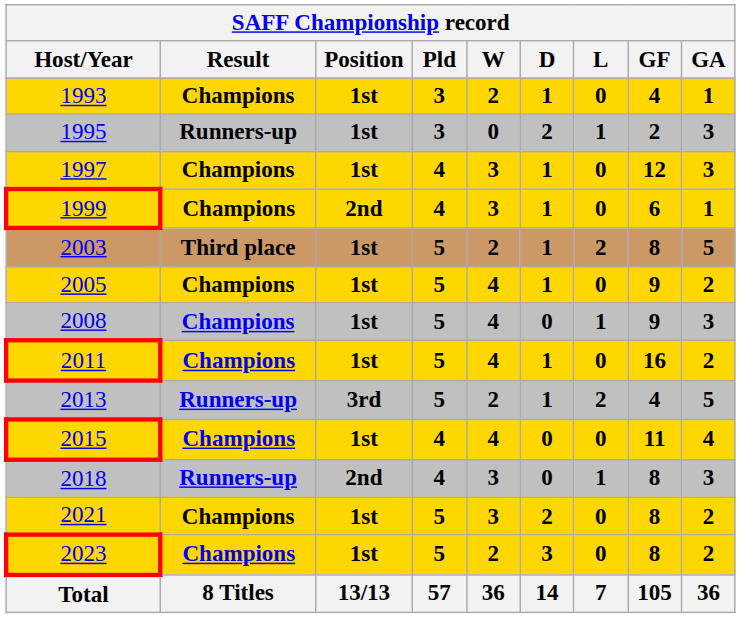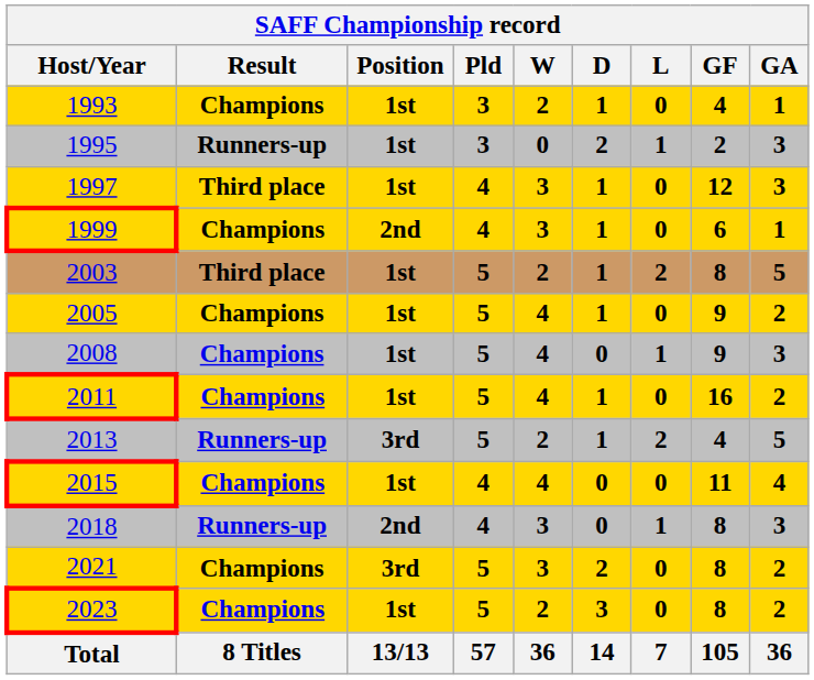 <table class="wikitable" style="text-align:center">
 <tr>
 <th colspan="9"><a href='#'>SAFF Championship</a> record</th>
 </tr>
 <tr>
 <th width=100px>Host/Year</th>
 <th width=100px>Result</th>
 <th width=60px>Position</th>
 <th width=30px>Pld</th>
 <th width=30px>W</th>
 <th width=30px>D</th>
 <th width=30px>L</th>
 <th width=30px>GF</th>
 <th width=30px>GA</th>
 </tr>
 <tr style="background:gold;">
 <td> <a href='#'>1993</a></td>
 <td><strong>Champions</strong></td>
 <td><strong>1st</strong></td>
 <td><strong>3</strong></td>
 <td><strong>2</strong></td>
 <td><strong>1</strong></td>
 <td><strong>0</strong></td>
 <td><strong>4</strong></td>
 <td><strong>1</strong></td>
 </tr>
 <tr style="background:silver;">
 <td> <a href='#'>1995</a></td>
 <td><strong>Runners-up</strong></td>
 <td><strong>1st</strong></td>
 <td><strong>3</strong></td>
 <td><strong>0</strong></td>
 <td><strong>2</strong></td>
 <td><strong>1</strong></td>
 <td><strong>2</strong></td>
 <td><strong>3</strong></td>
 </tr>
 <tr style="background:gold;">
 <td> <a href='#'>1997</a></td>
-<td><strong>Champions</strong></td>
+<td><strong>Third place</strong></td>
 <td><strong>1st</strong></td>
 <td><strong>4</strong></td>
 <td><strong>3</strong></td>
 <td><strong>1</strong></td>
 <td><strong>0</strong></td>
 <td><strong>12</strong></td>
 <td><strong>3</strong></td>
 </tr>
 <tr style="background:gold;">
 <td style="border: 3px solid red"> <a href='#'>1999</a></td>
 <td><strong>Champions</strong></td>
 <td><strong>2nd</strong></td>
 <td><strong>4</strong></td>
 <td><strong>3</strong></td>
 <td><strong>1</strong></td>
 <td><strong>0</strong></td>
 <td><strong>6</strong></td>
 <td><strong>1</strong></td>
 </tr>
 <tr style="background:#c96;">
 <td> <a href='#'>2003</a></td>
 <td><strong>Third place</strong></td>
 <td><strong>1st</strong></td>
 <td><strong>5</strong></td>
 <td><strong>2</strong></td>
 <td><strong>1</strong></td>
 <td><strong>2</strong></td>
 <td><strong>8</strong></td>
 <td><strong>5</strong></td>
 </tr>
 <tr style="background:gold;">
 <td> <a href='#'>2005</a></td>
 <td><strong>Champions</strong></td>
 <td><strong>1st</strong></td>
 <td><strong>5</strong></td>
 <td><strong>4</strong></td>
 <td><strong>1</strong></td>
 <td><strong>0</strong></td>
 <td><strong>9</strong></td>
 <td><strong>2</strong></td>
 </tr>
 <tr style="background:silver;">
 <td>  <a href='#'>2008</a></td>
 <td><strong><a href='#'>Champions</a></strong></td>
 <td><strong>1st</strong></td>
 <td><strong>5</strong></td>
 <td><strong>4</strong></td>
 <td><strong>0</strong></td>
 <td><strong>1</strong></td>
 <td><strong>9</strong></td>
 <td><strong>3</strong></td>
 </tr>
 <tr style="background:gold;">
 <td style="border: 3px solid red"> <a href='#'>2011</a></td>
 <td><strong><a href='#'>Champions</a></strong></td>
 <td><strong>1st</strong></td>
 <td><strong>5</strong></td>
 <td><strong>4</strong></td>
 <td><strong>1</strong></td>
 <td><strong>0</strong></td>
 <td><strong>16</strong></td>
 <td><strong>2</strong></td>
 </tr>
 <tr style="background:silver;">
 <td> <a href='#'>2013</a></td>
 <td><strong><a href='#'>Runners-up</a></strong></td>
 <td><strong>3rd</strong></td>
 <td><strong>5</strong></td>
 <td><strong>2</strong></td>
 <td><strong>1</strong></td>
 <td><strong>2</strong></td>
 <td><strong>4</strong></td>
 <td><strong>5</strong></td>
 </tr>
 <tr style="background:gold;">
 <td style="border: 3px solid red"> <a href='#'>2015</a></td>
 <td><strong><a href='#'>Champions</a></strong></td>
 <td><strong>1st</strong></td>
 <td><strong>4</strong></td>
 <td><strong>4</strong></td>
 <td><strong>0</strong></td>
 <td><strong>0</strong></td>
 <td><strong>11</strong></td>
 <td><strong>4</strong></td>
 </tr>
 <tr style="background:silver;">
 <td> <a href='#'>2018</a></td>
 <td><strong><a href='#'>Runners-up</a></strong></td>
 <td><strong>2nd</strong></td>
 <td><strong>4</strong></td>
 <td><strong>3</strong></td>
 <td><strong>0</strong></td>
 <td><strong>1</strong></td>
 <td><strong>8</strong></td>
 <td><strong>3</strong></td>
 </tr>
 <tr style="background:gold;">
 <td> <a href='#'>2021</a></td>
 <td><strong>Champions</strong></td>
-<td><strong>1st</strong></td>
+<td><strong>3rd</strong></td>
 <td><strong>5</strong></td>
 <td><strong>3</strong></td>
 <td><strong>2</strong></td>
 <td><strong>0</strong></td>
 <td><strong>8</strong></td>
 <td><strong>2</strong></td>
 </tr>
 <tr style="background:gold;">
 <td style="border: 3px solid red"> <a href='#'>2023</a></td>
 <td><strong><a href='#'>Champions</a></strong></td>
 <td><strong>1st</strong></td>
 <td><strong>5</strong></td>
 <td><strong>2</strong></td>
 <td><strong>3</strong></td>
 <td><strong>0</strong></td>
 <td><strong>8</strong></td>
 <td><strong>2</strong></td>
 </tr>
 <tr>
 <th>Total</th>
 <th>8 Titles</th>
 <th>13/13</th>
 <th>57</th>
 <th>36</th>
 <th>14</th>
 <th>7</th>
 <th>105</th>
 <th>36</th>
 </tr>
 </table>
